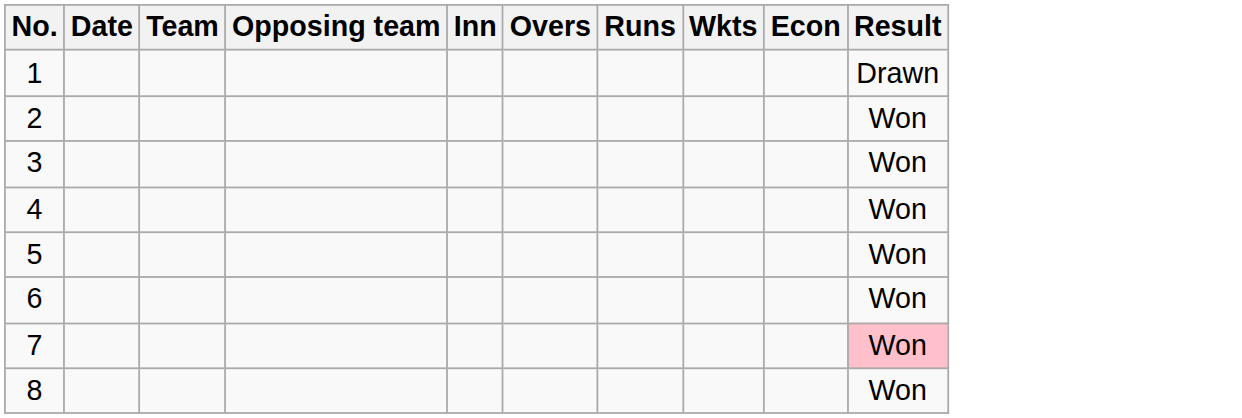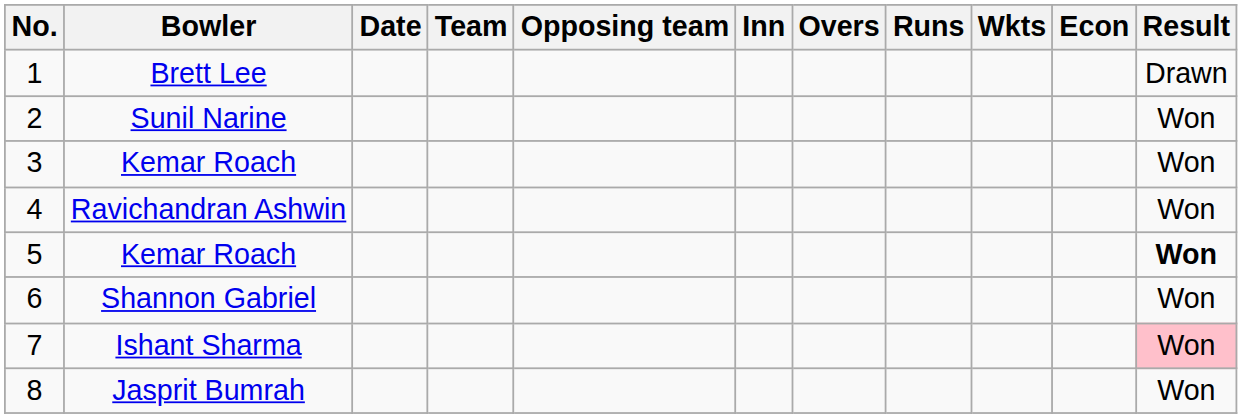 <table class="wikitable sortable" style="font-size: 100%">
 <tr align=center>
 <th scope="col">No.</th>
+<th scope="col">Bowler</th>
 <th scope="col">Date</th>
 <th scope="col">Team</th>
 <th scope="col">Opposing team</th>
 <th scope="col">Inn</th>
 <th scope="col">Overs</th>
 <th scope="col">Runs</th>
 <th scope="col">Wkts</th>
 <th scope="col">Econ</th>
 <th scope="col">Result</th>
 </tr>
 <tr align="center">
 <td scope="row">1</td>
+<td><a href='#'>Brett Lee</a></td>
 <td></td>
 <td></td>
 <td></td>
 <td></td>
 <td></td>
 <td></td>
 <td></td>
 <td></td>
 <td>Drawn</td>
 </tr>
 <tr align="center">
 <td scope="row">2</td>
+<td><a href='#'>Sunil Narine</a></td>
 <td></td>
 <td></td>
 <td></td>
 <td></td>
 <td></td>
 <td></td>
 <td></td>
 <td></td>
 <td>Won</td>
 </tr>
 <tr align="center">
 <td scope="row">3</td>
+<td><a href='#'>Kemar Roach</a></td>
 <td></td>
 <td></td>
 <td></td>
 <td></td>
 <td></td>
 <td></td>
 <td></td>
 <td></td>
 <td>Won</td>
 </tr>
 <tr align="center">
 <td scope="row">4</td>
+<td><a href='#'>Ravichandran Ashwin</a></td>
 <td></td>
 <td></td>
 <td></td>
 <td></td>
 <td></td>
 <td></td>
 <td></td>
 <td></td>
 <td>Won</td>
 </tr>
 <tr align="center">
 <td scope="row">5</td>
+<td><a href='#'>Kemar Roach</a></td>
 <td></td>
 <td></td>
 <td></td>
 <td></td>
 <td></td>
 <td></td>
 <td></td>
 <td></td>
-<td>Won</td>
+<td><strong>Won</strong></td>
 </tr>
 <tr align="center">
 <td scope="row">6</td>
+<td><a href='#'>Shannon Gabriel</a></td>
 <td></td>
 <td></td>
 <td></td>
 <td></td>
 <td></td>
 <td></td>
 <td></td>
 <td></td>
 <td>Won</td>
 </tr>
 <tr align="center">
 <td scope="row">7</td>
+<td><a href='#'>Ishant Sharma</a></td>
 <td></td>
 <td></td>
 <td></td>
 <td></td>
 <td></td>
 <td></td>
 <td></td>
 <td></td>
 <td style="background: pink;">Won</td>
 </tr>
 <tr align="center">
 <td scope="row">8</td>
+<td><a href='#'>Jasprit Bumrah</a></td>
 <td></td>
 <td></td>
 <td></td>
 <td></td>
 <td></td>
 <td></td>
 <td></td>
 <td></td>
 <td>Won</td>
 </tr>
 </table>
